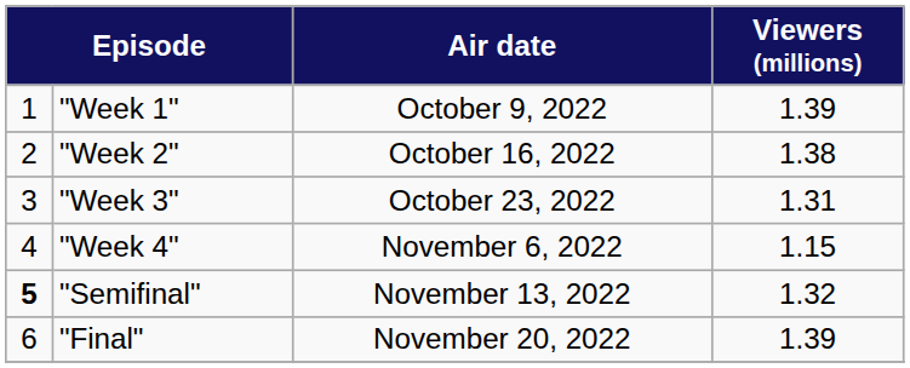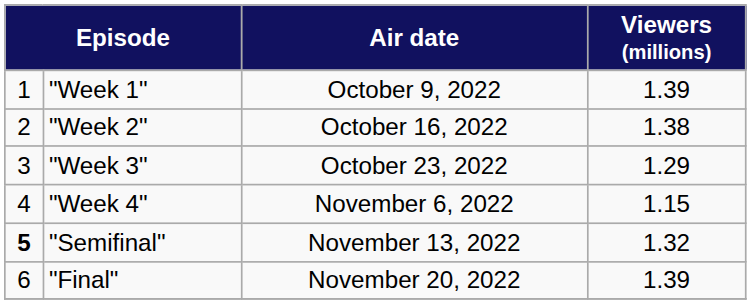 <table class="wikitable" style="text-align:center; font-size:90%; width: 50%">
 <tr>
 <th style="background:#11115F; color:white;" colspan="2">Episode</th>
 <th style="background:#11115F; color:white;">Air date</th>
 <th style="background:#11115F; color:white;">Viewers<br><small>(millions)</small></th>
 </tr>
 <tr>
 <td>1</td>
 <td style="text-align:left;">"Week 1"</td>
 <td>October 9, 2022</td>
 <td>1.39</td>
 </tr>
 <tr>
 <td>2</td>
 <td style="text-align:left;">"Week 2"</td>
 <td>October 16, 2022</td>
 <td>1.38</td>
 </tr>
 <tr>
 <td>3</td>
 <td style="text-align:left;">"Week 3"</td>
 <td>October 23, 2022</td>
-<td>1.31</td>
+<td>1.29</td>
 </tr>
 <tr>
 <td>4</td>
 <td style="text-align:left;">"Week 4"</td>
 <td>November 6, 2022</td>
 <td>1.15</td>
 </tr>
 <tr>
 <td><strong>5</strong></td>
 <td style="text-align:left;">"Semifinal"</td>
 <td>November 13, 2022</td>
 <td>1.32</td>
 </tr>
 <tr>
 <td>6</td>
 <td style="text-align:left;">"Final"</td>
 <td>November 20, 2022</td>
 <td>1.39</td>
 </tr>
 <tr>
 </tr>
 </table>
